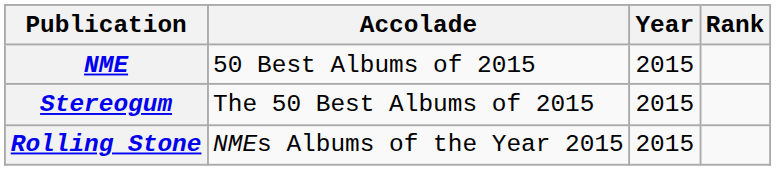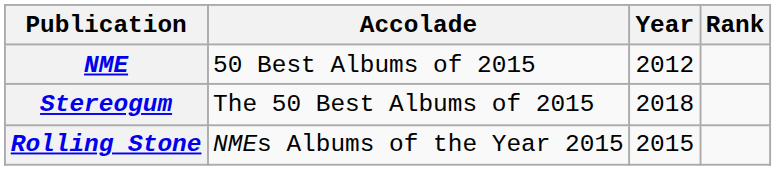 <table class="wikitable sortable plainrowheaders">
 <tr>
 <th>Publication</th>
 <th>Accolade</th>
 <th>Year</th>
 <th>Rank</th>
 </tr>
 <tr>
 <th scope="row"><em><a href='#'>NME</a></em></th>
 <td>50 Best Albums of 2015</td>
-<td>2015</td>
+<td>2012</td>
 <td></td>
 </tr>
 <tr>
 <th scope="row"><em><a href='#'>Stereogum</a></em></th>
 <td>The 50 Best Albums of 2015</td>
-<td>2015</td>
+<td>2018</td>
 <td></td>
 </tr>
 <tr>
 <th scope="row"><em><a href='#'>Rolling Stone</a></em></th>
 <td><em>NME</em>s Albums of the Year 2015</td>
 <td>2015</td>
 <td></td>
 </tr>
 </table>
